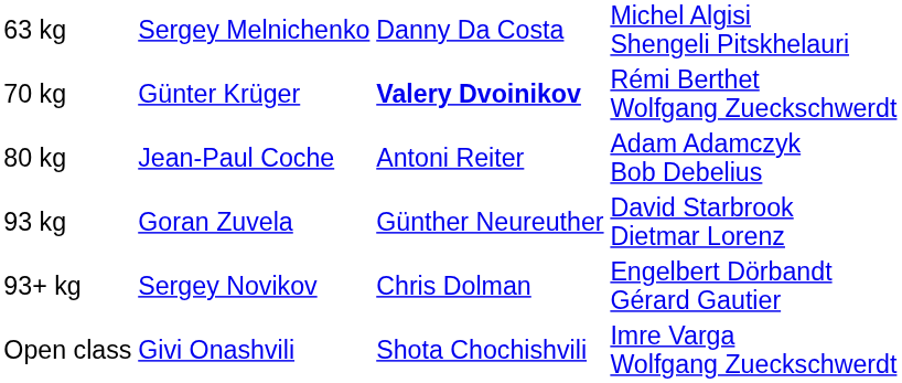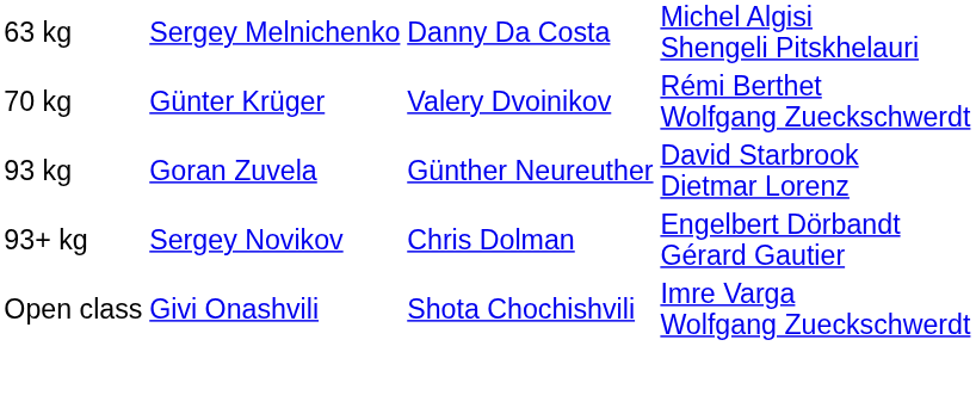 <table>
 <tr>
 <td>63 kg</td>
 <td><a href='#'>Sergey Melnichenko</a></td>
 <td><a href='#'>Danny Da Costa</a></td>
 <td><a href='#'>Michel Algisi</a><br><a href='#'>Shengeli Pitskhelauri</a></td>
 </tr>
 <tr>
 <td>70 kg</td>
 <td><a href='#'>Günter Krüger</a></td>
-<td><strong><a href='#'>Valery Dvoinikov</a></strong></td>
+<td><a href='#'>Valery Dvoinikov</a></td>
 <td><a href='#'>Rémi Berthet</a><br><a href='#'>Wolfgang Zueckschwerdt</a></td>
-</tr>
-<tr>
-<td>80 kg</td>
-<td><a href='#'>Jean-Paul Coche</a></td>
-<td><a href='#'>Antoni Reiter</a></td>
-<td><a href='#'>Adam Adamczyk</a><br><a href='#'>Bob Debelius</a></td>
 </tr>
 <tr>
 <td>93 kg</td>
 <td><a href='#'>Goran Zuvela</a></td>
 <td><a href='#'>Günther Neureuther</a></td>
 <td><a href='#'>David Starbrook</a><br><a href='#'>Dietmar Lorenz</a></td>
 </tr>
 <tr>
 <td>93+ kg</td>
 <td><a href='#'>Sergey Novikov</a></td>
 <td><a href='#'>Chris Dolman</a></td>
 <td><a href='#'>Engelbert Dörbandt</a><br><a href='#'>Gérard Gautier</a></td>
 </tr>
 <tr>
 <td>Open class</td>
 <td><a href='#'>Givi Onashvili</a></td>
 <td><a href='#'>Shota Chochishvili</a></td>
 <td><a href='#'>Imre Varga</a><br><a href='#'>Wolfgang Zueckschwerdt</a></td>
 </tr>
 </table>
